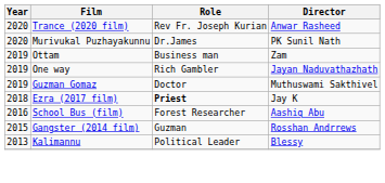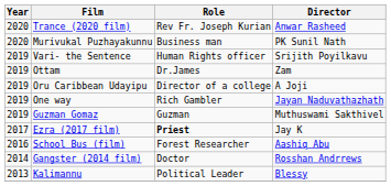 <table class="wikitable sortable">
 <tr style="background:#ccc; text-align:center;">
 <th>Year</th>
 <th>Film</th>
 <th>Role</th>
 <th>Director</th>
 </tr>
 <tr>
 <td>2020</td>
 <td><a href='#'>Trance (2020 film)</a></td>
 <td>Rev Fr. Joseph Kurian</td>
 <td><a href='#'>Anwar Rasheed</a></td>
 </tr>
 <tr>
 <td>2020</td>
 <td>Murivukal Puzhayakunnu</td>
-<td>Dr.James</td>
+<td>Business man</td>
 <td>PK Sunil Nath</td>
 </tr>
 <tr>
 <td>2019</td>
+<td>Vari- the Sentence</td>
+<td>Human Rights officer</td>
+<td>Srijith Poyilkavu</td>
+</tr>
+<tr>
+<td>2019</td>
 <td>Ottam</td>
-<td>Business man</td>
+<td>Dr.James</td>
 <td>Zam</td>
+</tr>
+<tr>
+<td>2019</td>
+<td>Oru Caribbean Udayipu</td>
+<td>Director of a college</td>
+<td>A Joji</td>
 </tr>
 <tr>
 <td>2019</td>
 <td>One way</td>
 <td>Rich Gambler</td>
 <td><a href='#'>Jayan Naduvathazhath</a></td>
 </tr>
 <tr>
 <td>2019</td>
 <td><a href='#'>Guzman Gomaz</a></td>
-<td>Doctor</td>
+<td>Guzman</td>
 <td>Muthuswami Sakthivel</td>
 </tr>
 <tr>
-<td>2018</td>
+<td>2017</td>
 <td><a href='#'>Ezra (2017 film)</a></td>
 <td><strong>Priest</strong></td>
 <td>Jay K</td>
 </tr>
 <tr>
 <td>2016</td>
 <td><a href='#'>School Bus (film)</a></td>
 <td>Forest Researcher</td>
 <td><a href='#'>Aashiq Abu</a></td>
 </tr>
 <tr>
-<td>2015</td>
+<td>2014</td>
 <td><a href='#'>Gangster (2014 film)</a></td>
-<td>Guzman</td>
+<td>Doctor</td>
 <td><a href='#'>Rosshan Andrrews</a></td>
 </tr>
 <tr>
 <td>2013</td>
 <td><a href='#'>Kalimannu</a></td>
 <td>Political Leader</td>
 <td><a href='#'>Blessy</a></td>
 </tr>
 <tr>
 </tr>
 </table>
